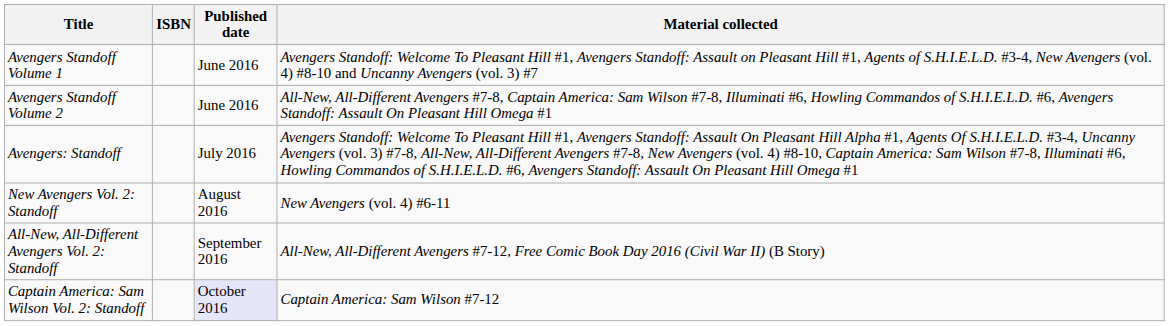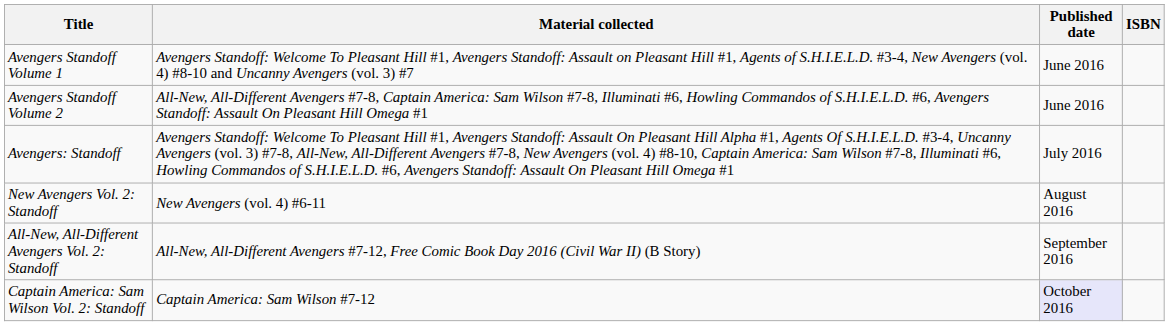 <table class="wikitable">
 <tr>
 <th>Title</th>
+<th>Material collected</th>
+<th>Published date</th>
 <th>ISBN</th>
-<th>Published date</th>
-<th>Material collected</th>
 </tr>
 <tr>
 <td><em>Avengers Standoff Volume 1</em></td>
+<td><em>Avengers Standoff: Welcome To Pleasant Hill</em> #1, <em>Avengers Standoff: Assault on Pleasant Hill</em> #1, <em>Agents of S.H.I.E.L.D.</em> #3-4, <em>New Avengers</em> (vol. 4) #8-10 and <em>Uncanny Avengers</em> (vol. 3) #7</td>
+<td>June 2016</td>
 <td></td>
-<td>June 2016</td>
-<td><em>Avengers Standoff: Welcome To Pleasant Hill</em> #1, <em>Avengers Standoff: Assault on Pleasant Hill</em> #1, <em>Agents of S.H.I.E.L.D.</em> #3-4, <em>New Avengers</em> (vol. 4) #8-10 and <em>Uncanny Avengers</em> (vol. 3) #7</td>
 </tr>
 <tr>
 <td><em>Avengers Standoff Volume 2</em></td>
+<td><em>All-New, All-Different Avengers</em> #7-8, <em>Captain America: Sam Wilson</em> #7-8, <em>Illuminati</em> #6, <em>Howling Commandos of S.H.I.E.L.D.</em> #6, <em>Avengers Standoff: Assault On Pleasant Hill Omega</em> #1</td>
+<td>June 2016</td>
 <td></td>
-<td>June 2016</td>
-<td><em>All-New, All-Different Avengers</em> #7-8, <em>Captain America: Sam Wilson</em> #7-8, <em>Illuminati</em> #6, <em>Howling Commandos of S.H.I.E.L.D.</em> #6, <em>Avengers Standoff: Assault On Pleasant Hill Omega</em> #1</td>
 </tr>
 <tr>
 <td><em>Avengers: Standoff</em></td>
+<td><em>Avengers Standoff: Welcome To Pleasant Hill</em> #1, <em>Avengers Standoff: Assault On Pleasant Hill Alpha</em> #1, <em>Agents Of S.H.I.E.L.D.</em> #3-4, <em>Uncanny Avengers</em> (vol. 3) #7-8, <em>All-New, All-Different Avengers</em> #7-8, <em>New Avengers</em> (vol. 4) #8-10, <em>Captain America: Sam Wilson</em> #7-8, <em>Illuminati</em> #6, <em>Howling Commandos of S.H.I.E.L.D.</em> #6, <em>Avengers Standoff: Assault On Pleasant Hill Omega</em> #1</td>
+<td>July 2016</td>
 <td></td>
-<td>July 2016</td>
-<td><em>Avengers Standoff: Welcome To Pleasant Hill</em> #1, <em>Avengers Standoff: Assault On Pleasant Hill Alpha</em> #1, <em>Agents Of S.H.I.E.L.D.</em> #3-4, <em>Uncanny Avengers</em> (vol. 3) #7-8, <em>All-New, All-Different Avengers</em> #7-8, <em>New Avengers</em> (vol. 4) #8-10, <em>Captain America: Sam Wilson</em> #7-8, <em>Illuminati</em> #6, <em>Howling Commandos of S.H.I.E.L.D.</em> #6, <em>Avengers Standoff: Assault On Pleasant Hill Omega</em> #1</td>
 </tr>
 <tr>
 <td><em>New Avengers Vol. 2: Standoff</em></td>
+<td><em>New Avengers</em> (vol. 4) #6-11</td>
+<td>August 2016</td>
 <td></td>
-<td>August 2016</td>
-<td><em>New Avengers</em> (vol. 4) #6-11</td>
 </tr>
 <tr>
 <td><em>All-New, All-Different Avengers Vol. 2: Standoff</em></td>
+<td><em>All-New, All-Different Avengers</em> #7-12, <em>Free Comic Book Day 2016 (Civil War II)</em> (B Story)</td>
+<td>September 2016</td>
 <td></td>
-<td>September 2016</td>
-<td><em>All-New, All-Different Avengers</em> #7-12, <em>Free Comic Book Day 2016 (Civil War II)</em> (B Story)</td>
 </tr>
 <tr>
 <td><em>Captain America: Sam Wilson Vol. 2: Standoff</em></td>
+<td><em>Captain America: Sam Wilson</em> #7-12</td>
+<td style="background: lavender;">October 2016</td>
 <td></td>
-<td style="background: lavender;">October 2016</td>
-<td><em>Captain America: Sam Wilson</em> #7-12</td>
 </tr>
 </table>
